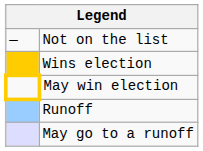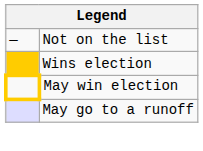 <table class="wikitable" style="font-size:90%">
 <tr>
 <th colspan=2>Legend</th>
 </tr>
 <tr>
 <td width=20>—</td>
 <td>Not on the list</td>
 </tr>
 <tr>
 <td style="width:20px; background:#fc0;"></td>
 <td>Wins election</td>
 </tr>
 <tr>
 <td style="width:20px; border:3px solid #fc0;"></td>
 <td>May win election</td>
 </tr>
 <tr>
-<td style="width:20px; background:#9cf;"></td>
-<td>Runoff</td>
-</tr>
-<tr>
 <td style="width:20px; background:#ddf;"></td>
 <td>May go to a runoff</td>
 </tr>
 </table>
